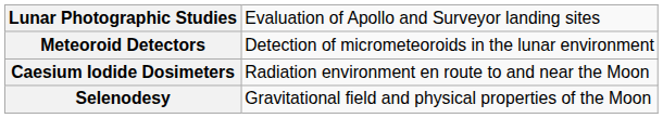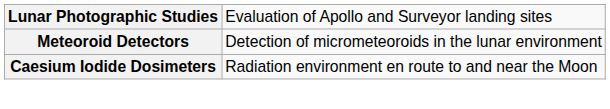 <table class="wikitable">
 <tr>
 <th>Lunar Photographic Studies</th>
 <td>Evaluation of Apollo and Surveyor landing sites</td>
 </tr>
 <tr>
 <th>Meteoroid Detectors</th>
 <td>Detection of micrometeoroids in the lunar environment</td>
 </tr>
 <tr>
 <th>Caesium Iodide Dosimeters</th>
 <td>Radiation environment en route to and near the Moon</td>
 </tr>
-<tr>
-<th>Selenodesy</th>
-<td>Gravitational field and physical properties of the Moon</td>
-</tr>
 </table>
